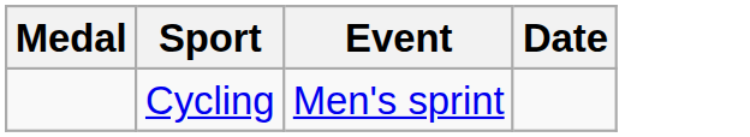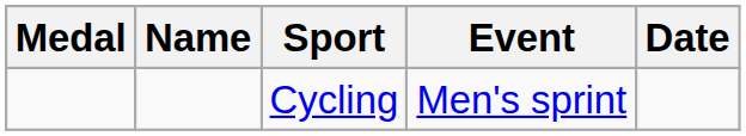 <table class="wikitable sortable" style="font-size:95%">
 <tr>
 <th>Medal</th>
+<th>Name</th>
 <th>Sport</th>
 <th>Event</th>
 <th>Date</th>
 </tr>
 <tr>
 <td></td>
+<td></td>
 <td><a href='#'>Cycling</a></td>
 <td><a href='#'>Men's sprint</a></td>
 <td></td>
 </tr>
 </table>
